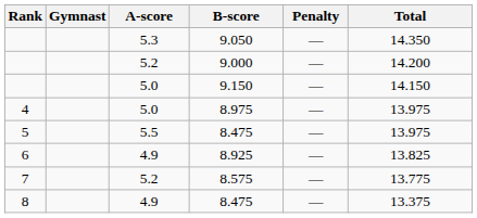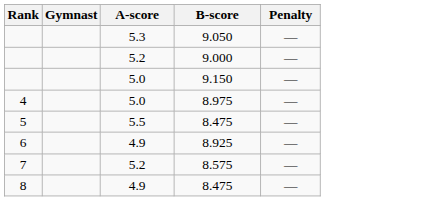 <table class="wikitable" style="text-align:center">
 <tr>
 <th>Rank</th>
 <th>Gymnast</th>
 <th style="width:5em">A-score</th>
 <th style="width:6em">B-score</th>
 <th style="width:4em">Penalty</th>
-<th style="width:8em">Total</th>
 </tr>
 <tr>
 <td></td>
 <td align=left></td>
 <td>5.3</td>
 <td>9.050</td>
 <td>—</td>
-<td>14.350</td>
 </tr>
 <tr>
 <td></td>
 <td align=left></td>
 <td>5.2</td>
 <td>9.000</td>
 <td>—</td>
-<td>14.200</td>
 </tr>
 <tr>
 <td></td>
 <td align=left></td>
 <td>5.0</td>
 <td>9.150</td>
 <td>—</td>
-<td>14.150</td>
 </tr>
 <tr>
 <td>4</td>
 <td align=left></td>
 <td>5.0</td>
 <td>8.975</td>
 <td>—</td>
-<td>13.975</td>
 </tr>
 <tr>
 <td>5</td>
 <td align=left></td>
 <td>5.5</td>
 <td>8.475</td>
 <td>—</td>
-<td>13.975</td>
 </tr>
 <tr>
 <td>6</td>
 <td align=left></td>
 <td>4.9</td>
 <td>8.925</td>
 <td>—</td>
-<td>13.825</td>
 </tr>
 <tr>
 <td>7</td>
 <td align=left></td>
 <td>5.2</td>
 <td>8.575</td>
 <td>—</td>
-<td>13.775</td>
 </tr>
 <tr>
 <td>8</td>
 <td align=left></td>
 <td>4.9</td>
 <td>8.475</td>
 <td>—</td>
-<td>13.375</td>
 </tr>
 </table>
